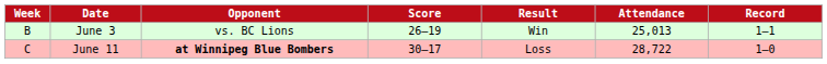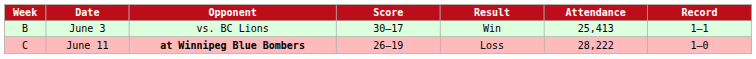 <table class="wikitable sortable">
 <tr>
 <th style="background:#bd0d18;color:#FFFFFF;"  width="4%">Week</th>
 <th style="background:#bd0d18;color:#FFFFFF;"  width="8%">Date</th>
 <th style="background:#bd0d18;color:#FFFFFF;"  width="20%">Opponent</th>
 <th style="background:#bd0d18;color:#FFFFFF;"  width="10%">Score</th>
 <th style="background:#bd0d18;color:#FFFFFF;"  width="10%">Result</th>
 <th style="background:#bd0d18;color:#FFFFFF;"  width="10%">Attendance</th>
 <th style="background:#bd0d18;color:#FFFFFF;"  width="10%">Record</th>
 </tr>
 <tr align="center" bgcolor="#ddffdd">
 <td>B</td>
 <td>June 3</td>
 <td>vs. BC Lions</td>
-<td>26–19</td>
+<td>30–17</td>
 <td>Win</td>
-<td>25,013</td>
+<td>25,413</td>
 <td>1–1</td>
 </tr>
 <tr align="center" bgcolor="#ffbbbb">
 <td>C</td>
 <td>June 11</td>
 <td><strong>at Winnipeg Blue Bombers</strong></td>
-<td>30–17</td>
+<td>26–19</td>
 <td>Loss</td>
-<td>28,722</td>
+<td>28,222</td>
 <td>1–0</td>
 </tr>
 </table>
